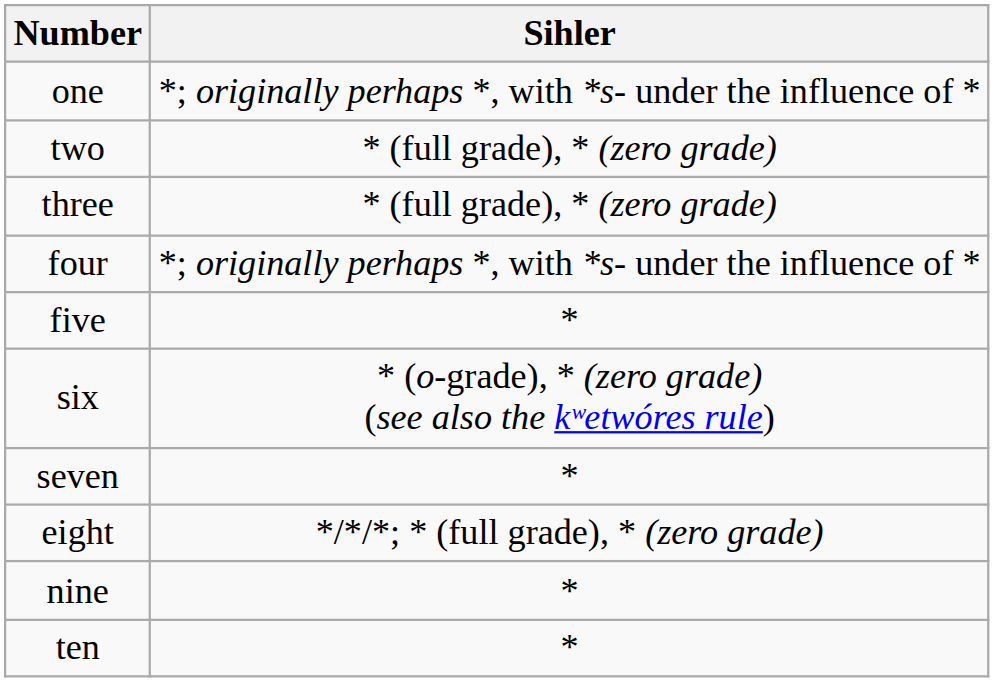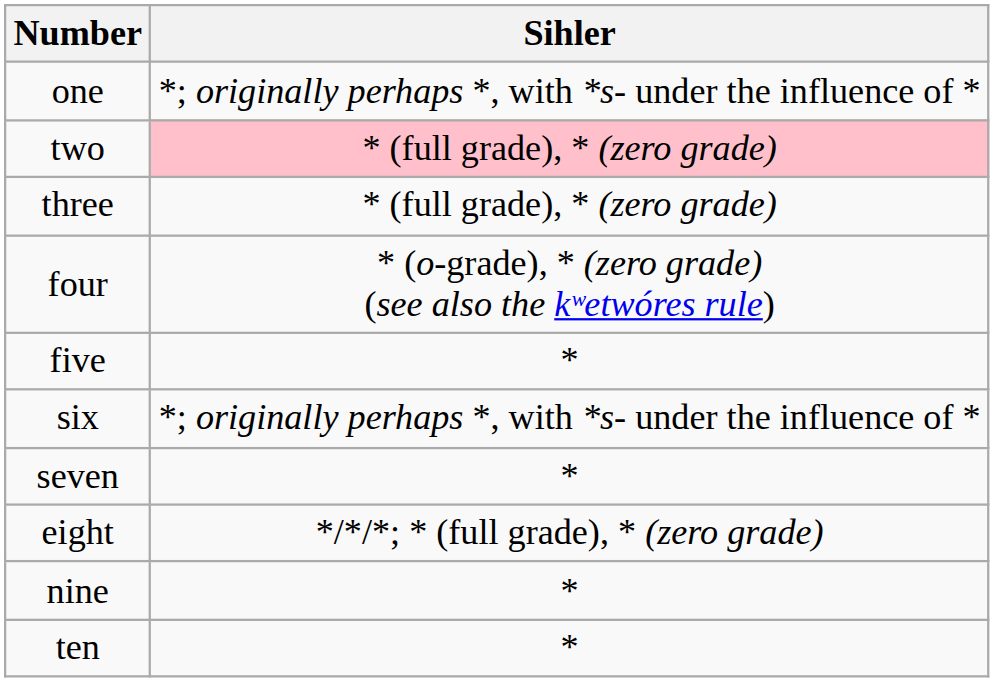 <table class="wikitable" style="text-align: center;">
 <tr>
 <th>Number</th>
 <th><strong>Sihler</strong></th>
 </tr>
 <tr>
 <td>one</td>
 <td>*; <em>originally perhaps</em> *, with <em>*s-</em> under the influence of *</td>
 </tr>
 <tr>
 <td>two</td>
-<td>* (full grade), * <em>(zero grade)</em></td>
+<td style="background: pink;">* (full grade), * <em>(zero grade)</em></td>
 </tr>
 <tr>
 <td>three</td>
 <td>* (full grade), * <em>(zero grade)</em></td>
 </tr>
 <tr>
 <td>four</td>
-<td>*; <em>originally perhaps</em> *, with <em>*s-</em> under the influence of *</td>
+<td>* (<em>o</em>-grade), * <em>(zero grade)</em><br>(<em>see also the <a href='#'>kʷetwóres rule</a></em>)</td>
 </tr>
 <tr>
 <td>five</td>
 <td>*</td>
 </tr>
 <tr>
 <td>six</td>
-<td>* (<em>o</em>-grade), * <em>(zero grade)</em><br>(<em>see also the <a href='#'>kʷetwóres rule</a></em>)</td>
+<td>*; <em>originally perhaps</em> *, with <em>*s-</em> under the influence of *</td>
 </tr>
 <tr>
 <td>seven</td>
 <td>*</td>
 </tr>
 <tr>
 <td>eight</td>
 <td>*/*/*; * (full grade), * <em>(zero grade)</em></td>
 </tr>
 <tr>
 <td>nine</td>
 <td>*</td>
 </tr>
 <tr>
 <td>ten</td>
 <td>*</td>
 </tr>
 </table>
